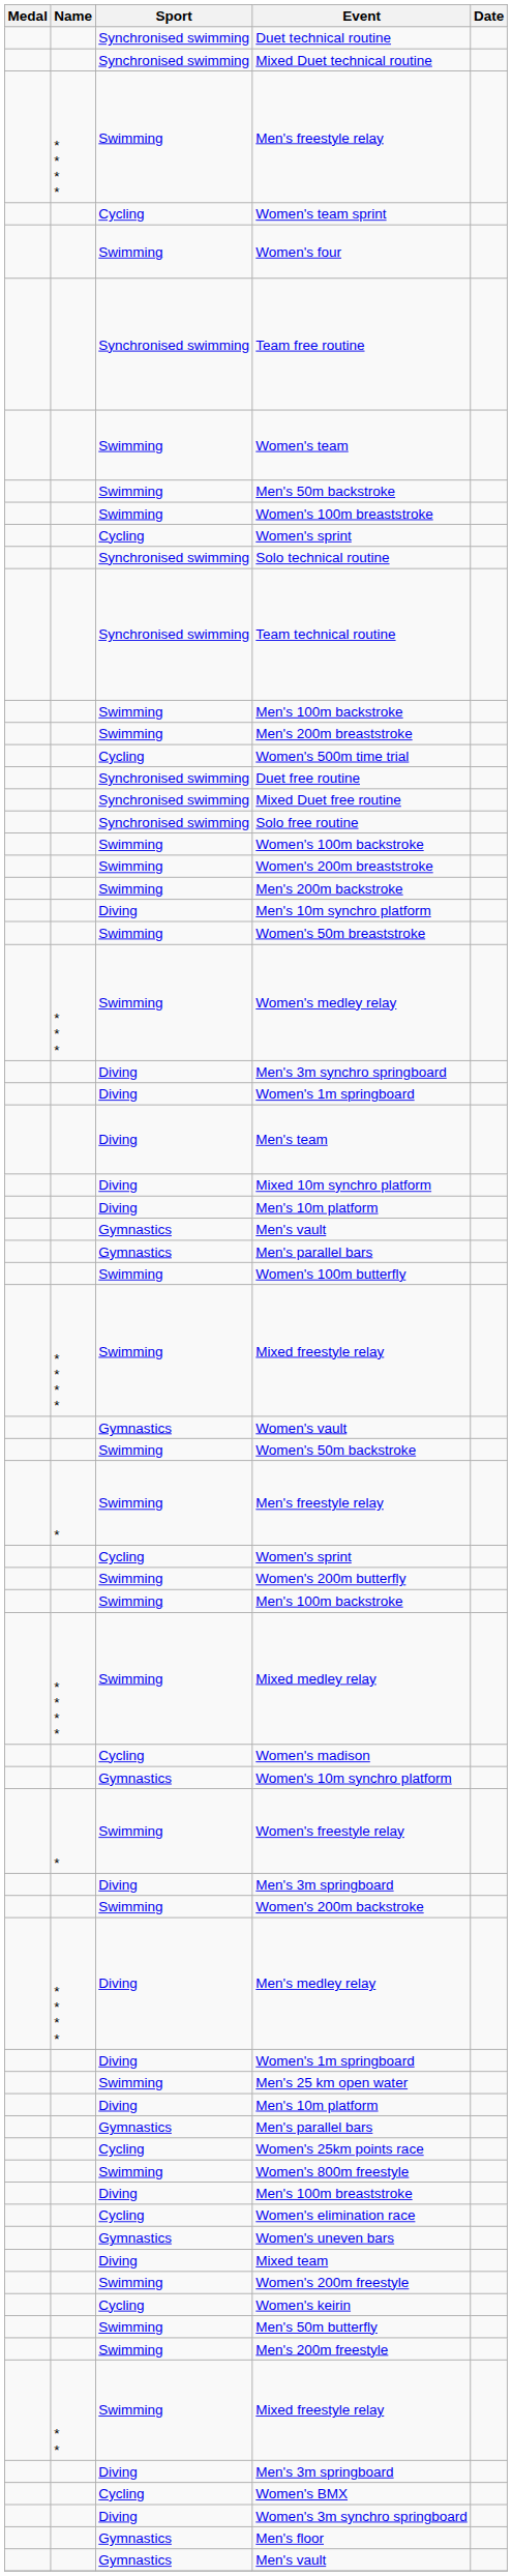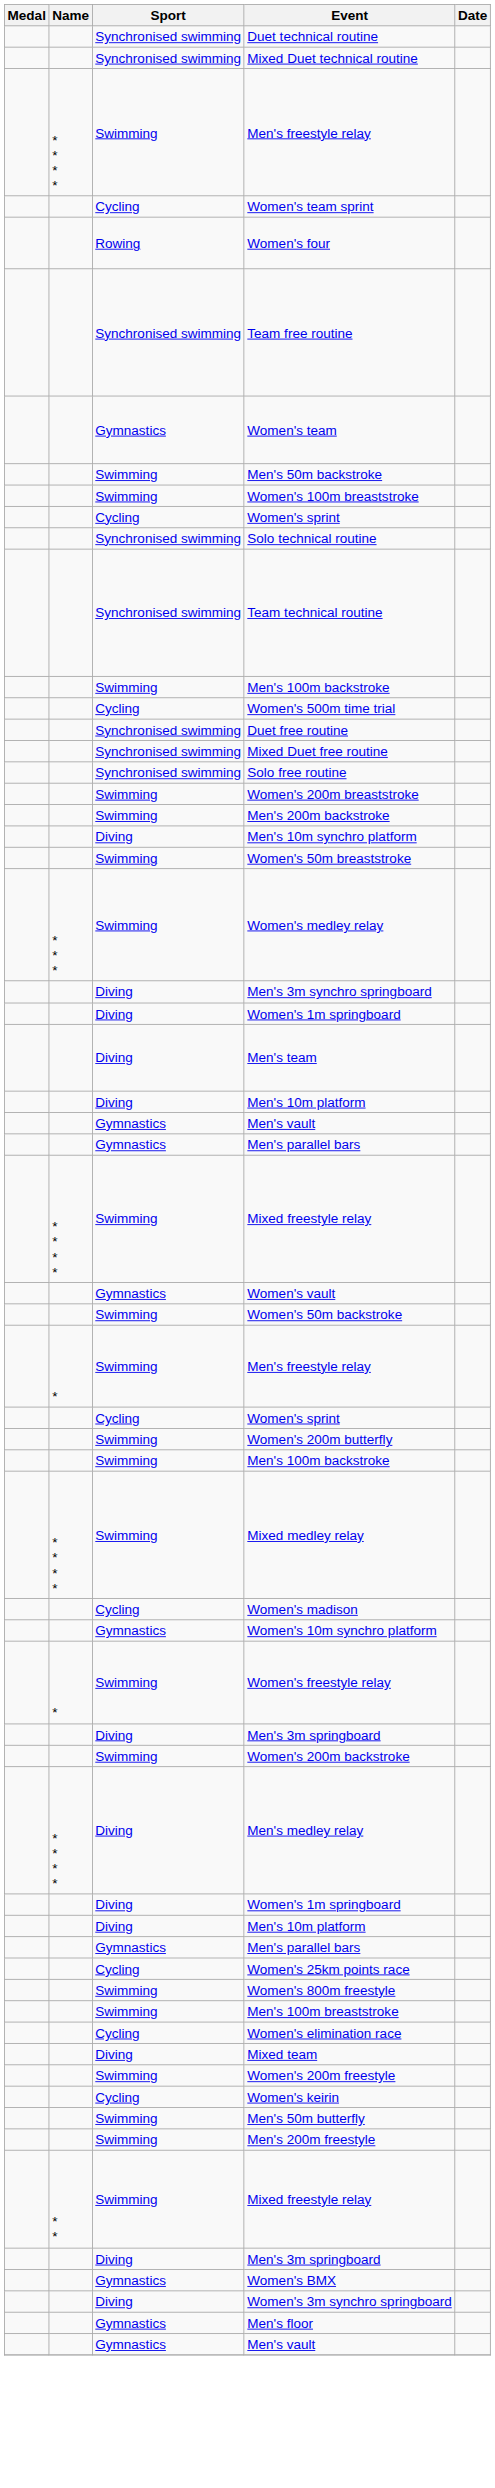 <table class="wikitable sortable"  style="font-size:95%">
 <tr>
 <th>Medal</th>
 <th>Name</th>
 <th>Sport</th>
 <th>Event</th>
 <th>Date</th>
 </tr>
 <tr>
 <td></td>
 <td><br></td>
 <td><a href='#'>Synchronised swimming</a></td>
 <td><a href='#'>Duet technical routine</a></td>
 <td></td>
 </tr>
 <tr>
 <td></td>
 <td><br></td>
 <td><a href='#'>Synchronised swimming</a></td>
 <td><a href='#'>Mixed Duet technical routine</a></td>
 <td></td>
 </tr>
 <tr>
 <td></td>
 <td><br><br><br><br>*<br>*<br>*<br>*</td>
 <td><a href='#'>Swimming</a></td>
 <td><a href='#'>Men's  freestyle relay</a></td>
 <td></td>
 </tr>
 <tr>
 <td></td>
 <td><br></td>
 <td><a href='#'>Cycling</a></td>
 <td><a href='#'>Women's team sprint</a></td>
 <td></td>
 </tr>
 <tr>
 <td></td>
 <td><br><br><br></td>
-<td><a href='#'>Swimming</a></td>
+<td><a href='#'>Rowing</a></td>
 <td><a href='#'>Women's four</a></td>
 <td></td>
 </tr>
 <tr>
 <td></td>
 <td><br><br><br><br><br><br><br><br></td>
 <td><a href='#'>Synchronised swimming</a></td>
 <td><a href='#'>Team free routine</a></td>
 <td></td>
 </tr>
 <tr>
 <td></td>
 <td><br><br><br><br></td>
-<td><a href='#'>Swimming</a></td>
+<td><a href='#'>Gymnastics</a></td>
 <td><a href='#'>Women's team</a></td>
 <td></td>
 </tr>
 <tr>
 <td></td>
 <td></td>
 <td><a href='#'>Swimming</a></td>
 <td><a href='#'>Men's 50m backstroke</a></td>
 <td></td>
 </tr>
 <tr>
 <td></td>
 <td></td>
 <td><a href='#'>Swimming</a></td>
 <td><a href='#'>Women's 100m breaststroke</a></td>
 <td></td>
 </tr>
 <tr>
 <td></td>
 <td></td>
 <td><a href='#'>Cycling</a></td>
 <td><a href='#'>Women's sprint</a></td>
 <td></td>
 </tr>
 <tr>
 <td></td>
 <td></td>
 <td><a href='#'>Synchronised swimming</a></td>
 <td><a href='#'>Solo technical routine</a></td>
 <td></td>
 </tr>
 <tr>
 <td></td>
 <td><br><br><br><br><br><br><br><br></td>
 <td><a href='#'>Synchronised swimming</a></td>
 <td><a href='#'>Team technical routine</a></td>
 <td></td>
 </tr>
 <tr>
 <td></td>
 <td></td>
 <td><a href='#'>Swimming</a></td>
 <td><a href='#'>Men's 100m backstroke</a></td>
 <td></td>
 </tr>
 <tr>
 <td></td>
 <td></td>
-<td><a href='#'>Swimming</a></td>
-<td><a href='#'>Men's 200m breaststroke</a></td>
-<td></td>
-</tr>
-<tr>
-<td></td>
-<td></td>
 <td><a href='#'>Cycling</a></td>
 <td><a href='#'>Women's 500m time trial</a></td>
 <td></td>
 </tr>
 <tr>
 <td></td>
 <td><br></td>
 <td><a href='#'>Synchronised swimming</a></td>
 <td><a href='#'>Duet free routine</a></td>
 <td></td>
 </tr>
 <tr>
 <td></td>
 <td><br></td>
 <td><a href='#'>Synchronised swimming</a></td>
 <td><a href='#'>Mixed Duet free routine</a></td>
 <td></td>
 </tr>
 <tr>
 <td></td>
 <td></td>
 <td><a href='#'>Synchronised swimming</a></td>
 <td><a href='#'>Solo free routine</a></td>
-<td></td>
-</tr>
-<tr>
-<td></td>
-<td></td>
-<td><a href='#'>Swimming</a></td>
-<td><a href='#'>Women's 100m backstroke</a></td>
 <td></td>
 </tr>
 <tr>
 <td></td>
 <td></td>
 <td><a href='#'>Swimming</a></td>
 <td><a href='#'>Women's 200m breaststroke</a></td>
 <td></td>
 </tr>
 <tr>
 <td></td>
 <td></td>
 <td><a href='#'>Swimming</a></td>
 <td><a href='#'>Men's 200m backstroke</a></td>
 <td></td>
 </tr>
 <tr>
 <td></td>
 <td><br></td>
 <td><a href='#'>Diving</a></td>
 <td><a href='#'>Men's 10m synchro platform</a></td>
 <td></td>
 </tr>
 <tr>
 <td></td>
 <td></td>
 <td><a href='#'>Swimming</a></td>
 <td><a href='#'>Women's 50m breaststroke</a></td>
 <td></td>
 </tr>
 <tr>
 <td></td>
 <td><br><br><br><br>*<br>*<br>*</td>
 <td><a href='#'>Swimming</a></td>
 <td><a href='#'>Women's  medley relay</a></td>
 <td></td>
 </tr>
 <tr>
 <td></td>
 <td><br></td>
 <td><a href='#'>Diving</a></td>
 <td><a href='#'>Men's 3m synchro springboard</a></td>
 <td></td>
 </tr>
 <tr>
 <td></td>
 <td></td>
 <td><a href='#'>Diving</a></td>
 <td><a href='#'>Women's 1m springboard</a></td>
 <td></td>
 </tr>
 <tr>
 <td></td>
 <td><br><br><br><br></td>
 <td><a href='#'>Diving</a></td>
 <td><a href='#'>Men's team</a></td>
 <td></td>
 </tr>
 <tr>
 <td></td>
-<td><br></td>
-<td><a href='#'>Diving</a></td>
-<td><a href='#'>Mixed 10m synchro platform</a></td>
-<td></td>
-</tr>
-<tr>
-<td></td>
 <td></td>
 <td><a href='#'>Diving</a></td>
 <td><a href='#'>Men's 10m platform</a></td>
 <td></td>
 </tr>
 <tr>
 <td></td>
 <td></td>
 <td><a href='#'>Gymnastics</a></td>
 <td><a href='#'>Men's vault</a></td>
 <td></td>
 </tr>
 <tr>
 <td></td>
 <td></td>
 <td><a href='#'>Gymnastics</a></td>
 <td><a href='#'>Men's parallel bars</a></td>
-<td></td>
-</tr>
-<tr>
-<td></td>
-<td></td>
-<td><a href='#'>Swimming</a></td>
-<td><a href='#'>Women's 100m butterfly</a></td>
 <td></td>
 </tr>
 <tr>
 <td></td>
 <td><br><br><br><br>*<br>*<br>*<br>*</td>
 <td><a href='#'>Swimming</a></td>
 <td><a href='#'>Mixed  freestyle relay</a></td>
 <td></td>
 </tr>
 <tr>
 <td></td>
 <td></td>
 <td><a href='#'>Gymnastics</a></td>
 <td><a href='#'>Women's vault</a></td>
 <td></td>
 </tr>
 <tr>
 <td></td>
 <td></td>
 <td><a href='#'>Swimming</a></td>
 <td><a href='#'>Women's 50m backstroke</a></td>
 <td></td>
 </tr>
 <tr>
 <td></td>
 <td><br><br><br><br>*</td>
 <td><a href='#'>Swimming</a></td>
 <td><a href='#'>Men's  freestyle relay</a></td>
 <td></td>
 </tr>
 <tr>
 <td></td>
 <td></td>
 <td><a href='#'>Cycling</a></td>
 <td><a href='#'>Women's sprint</a></td>
 <td></td>
 </tr>
 <tr>
 <td></td>
 <td></td>
 <td><a href='#'>Swimming</a></td>
 <td><a href='#'>Women's 200m butterfly</a></td>
 <td></td>
 </tr>
 <tr>
 <td></td>
 <td></td>
 <td><a href='#'>Swimming</a></td>
 <td><a href='#'>Men's 100m backstroke</a></td>
 <td></td>
 </tr>
 <tr>
 <td></td>
 <td><br><br><br><br>*<br>*<br>*<br>*</td>
 <td><a href='#'>Swimming</a></td>
 <td><a href='#'>Mixed  medley relay</a></td>
 <td></td>
 </tr>
 <tr>
 <td></td>
 <td><br></td>
 <td><a href='#'>Cycling</a></td>
 <td><a href='#'>Women's madison</a></td>
 <td></td>
 </tr>
 <tr>
 <td></td>
 <td><br></td>
 <td><a href='#'>Gymnastics</a></td>
 <td><a href='#'>Women's 10m synchro platform</a></td>
 <td></td>
 </tr>
 <tr>
 <td></td>
 <td><br><br><br><br>*</td>
 <td><a href='#'>Swimming</a></td>
 <td><a href='#'>Women's  freestyle relay</a></td>
 <td></td>
 </tr>
 <tr>
 <td></td>
 <td></td>
 <td><a href='#'>Diving</a></td>
 <td><a href='#'>Men's 3m springboard</a></td>
 <td></td>
 </tr>
 <tr>
 <td></td>
 <td></td>
 <td><a href='#'>Swimming</a></td>
 <td><a href='#'>Women's 200m backstroke</a></td>
 <td></td>
 </tr>
 <tr>
 <td></td>
 <td><br><br><br><br>*<br>*<br>*<br>*</td>
 <td><a href='#'>Diving</a></td>
 <td><a href='#'>Men's  medley relay</a></td>
 <td></td>
 </tr>
 <tr>
 <td></td>
 <td></td>
 <td><a href='#'>Diving</a></td>
 <td><a href='#'>Women's 1m springboard</a></td>
 <td></td>
 </tr>
 <tr>
 <td></td>
 <td></td>
-<td><a href='#'>Swimming</a></td>
-<td><a href='#'>Men's 25 km open water</a></td>
-<td></td>
-</tr>
-<tr>
-<td></td>
-<td></td>
 <td><a href='#'>Diving</a></td>
 <td><a href='#'>Men's 10m platform</a></td>
 <td></td>
 </tr>
 <tr>
 <td></td>
 <td></td>
 <td><a href='#'>Gymnastics</a></td>
 <td><a href='#'>Men's parallel bars</a></td>
 <td></td>
 </tr>
 <tr>
 <td></td>
 <td></td>
 <td><a href='#'>Cycling</a></td>
 <td><a href='#'>Women's 25km points race</a></td>
 <td></td>
 </tr>
 <tr>
 <td></td>
 <td></td>
 <td><a href='#'>Swimming</a></td>
 <td><a href='#'>Women's 800m freestyle</a></td>
 <td></td>
 </tr>
 <tr>
 <td></td>
 <td></td>
-<td><a href='#'>Diving</a></td>
+<td><a href='#'>Swimming</a></td>
 <td><a href='#'>Men's 100m breaststroke</a></td>
 <td></td>
 </tr>
 <tr>
 <td></td>
 <td></td>
 <td><a href='#'>Cycling</a></td>
 <td><a href='#'>Women's elimination race</a></td>
-<td></td>
-</tr>
-<tr>
-<td></td>
-<td></td>
-<td><a href='#'>Gymnastics</a></td>
-<td><a href='#'>Women's uneven bars</a></td>
 <td></td>
 </tr>
 <tr>
 <td></td>
 <td><br></td>
 <td><a href='#'>Diving</a></td>
 <td><a href='#'>Mixed team</a></td>
 <td></td>
 </tr>
 <tr>
 <td></td>
 <td></td>
 <td><a href='#'>Swimming</a></td>
 <td><a href='#'>Women's 200m freestyle</a></td>
 <td></td>
 </tr>
 <tr>
 <td></td>
 <td></td>
 <td><a href='#'>Cycling</a></td>
 <td><a href='#'>Women's keirin</a></td>
 <td></td>
 </tr>
 <tr>
 <td></td>
 <td></td>
 <td><a href='#'>Swimming</a></td>
 <td><a href='#'>Men's 50m butterfly</a></td>
 <td></td>
 </tr>
 <tr>
 <td></td>
 <td></td>
 <td><a href='#'>Swimming</a></td>
 <td><a href='#'>Men's 200m freestyle</a></td>
 <td></td>
 </tr>
 <tr>
 <td></td>
 <td><br><br><br><br>*<br>*</td>
 <td><a href='#'>Swimming</a></td>
 <td><a href='#'>Mixed  freestyle relay</a></td>
 <td></td>
 </tr>
 <tr>
 <td></td>
 <td></td>
 <td><a href='#'>Diving</a></td>
 <td><a href='#'>Men's 3m springboard</a></td>
 <td></td>
 </tr>
 <tr>
 <td></td>
 <td></td>
-<td><a href='#'>Cycling</a></td>
+<td><a href='#'>Gymnastics</a></td>
 <td><a href='#'>Women's BMX</a></td>
 <td></td>
 </tr>
 <tr>
 <td></td>
 <td><br></td>
 <td><a href='#'>Diving</a></td>
 <td><a href='#'>Women's 3m synchro springboard</a></td>
 <td></td>
 </tr>
 <tr>
 <td></td>
 <td></td>
 <td><a href='#'>Gymnastics</a></td>
 <td><a href='#'>Men's floor</a></td>
 <td></td>
 </tr>
 <tr>
 <td></td>
 <td></td>
 <td><a href='#'>Gymnastics</a></td>
 <td><a href='#'>Men's vault</a></td>
 <td></td>
 </tr>
 <tr>
 </tr>
 </table>
